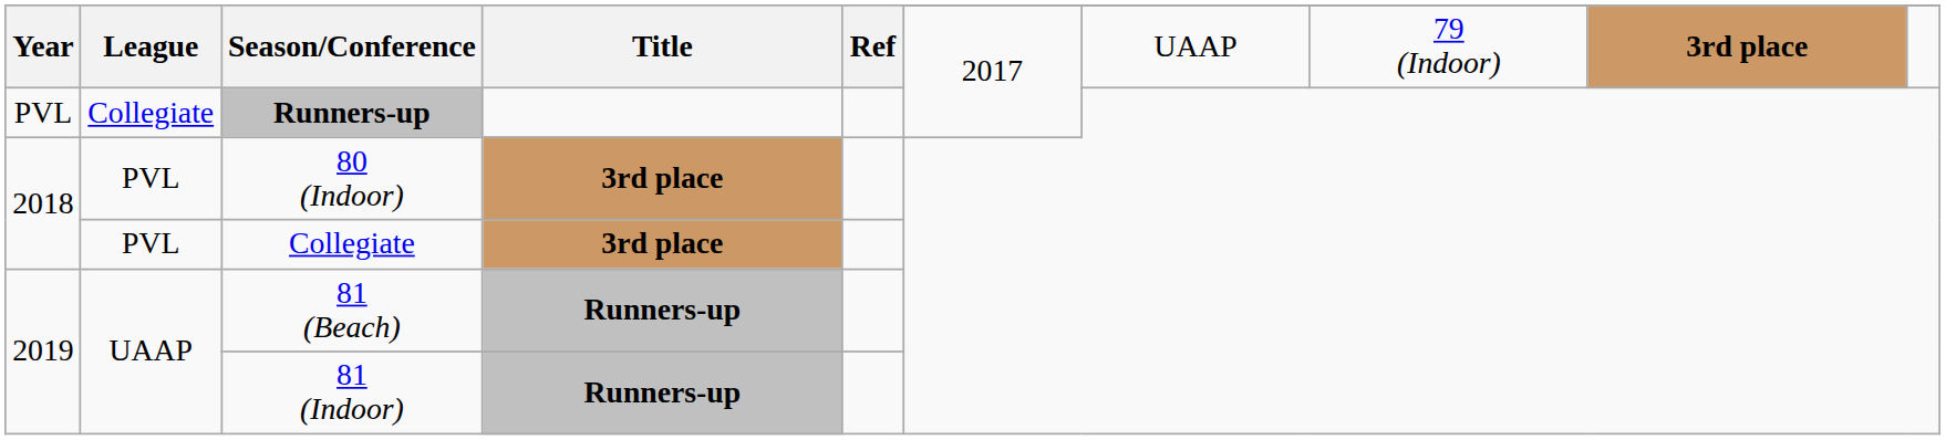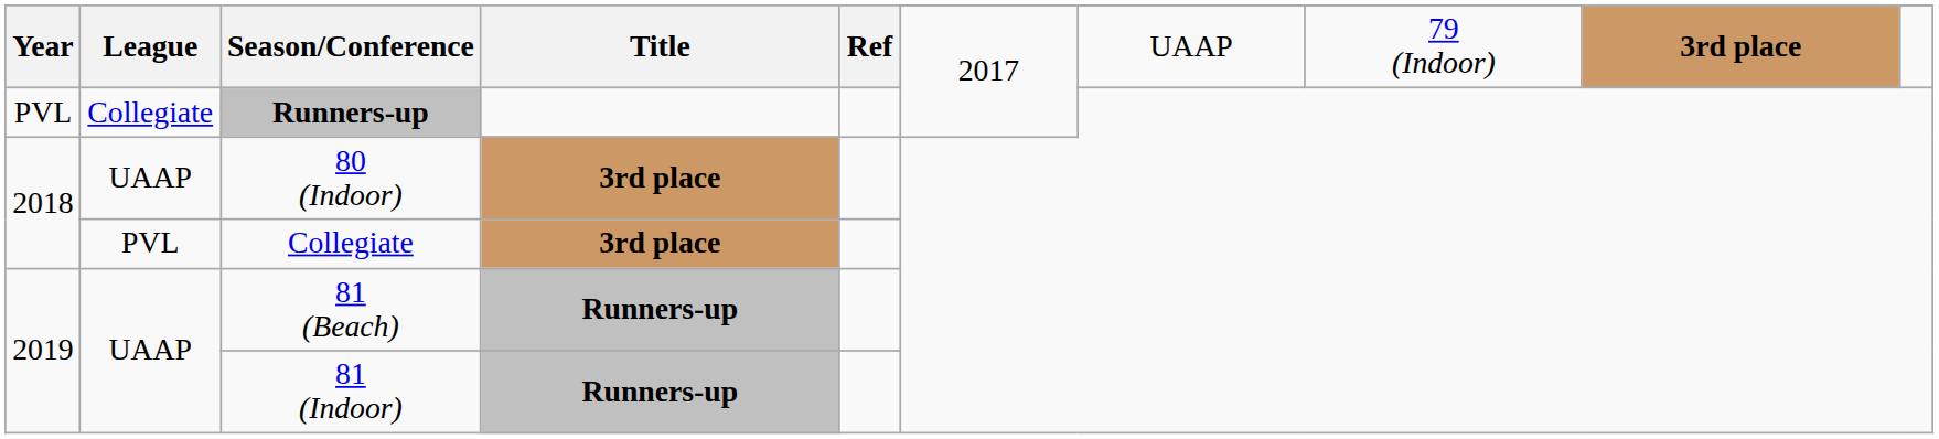 <table class="wikitable sortable" style="text-align:center" width="80%">
 <tr>
 <th style="width:5px;" rowspan="2">Year</th>
 <th style="width:25px;" rowspan="2">League</th>
 <th style="width:100px;" rowspan="2">Season/Conference</th>
 <th style="width:180px;" rowspan="2">Title</th>
 <th style="width:25px;" rowspan="2">Ref</th>
 </tr>
 <tr>
 <td rowspan=2>2017</td>
 <td>UAAP</td>
 <td><a href='#'>79</a><br><em>(Indoor)</em></td>
 <td style="background:#cc9966;"><strong>3rd place</strong></td>
 <td></td>
 </tr>
 <tr align=center>
 <td>PVL</td>
 <td><a href='#'>Collegiate</a></td>
 <td style="background:silver;"><strong>Runners-up</strong></td>
 <td></td>
 </tr>
 <tr align=center>
 <td rowspan=2>2018</td>
-<td>PVL</td>
+<td>UAAP</td>
 <td><a href='#'>80</a><br><em>(Indoor)</em></td>
 <td style="background:#cc9966;"><strong>3rd place</strong></td>
 <td></td>
 </tr>
 <tr align=center>
 <td>PVL</td>
 <td><a href='#'>Collegiate</a></td>
 <td style="background:#cc9966;"><strong>3rd place</strong></td>
 <td></td>
 </tr>
 <tr>
 <td rowspan=2>2019</td>
 <td rowspan=2>UAAP</td>
 <td><a href='#'>81</a><br><em>(Beach)</em></td>
 <td style="background:silver;"><strong>Runners-up</strong></td>
 <td></td>
 </tr>
 <tr>
 <td><a href='#'>81</a><br><em>(Indoor)</em></td>
 <td style="background:silver;"><strong>Runners-up</strong></td>
 <td></td>
 </tr>
 </table>
